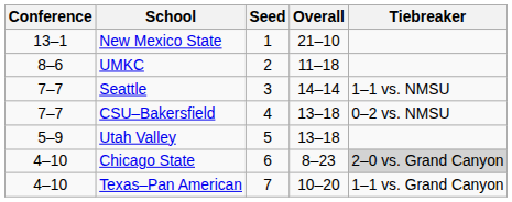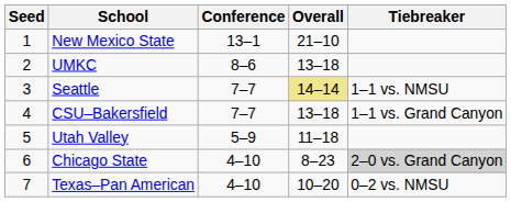 <table class="wikitable" style="white-space:nowrap; font-size:90%;text-align:center">
 <tr>
+<th>Seed</th>
+<th>School</th>
 <th>Conference</th>
-<th>School</th>
-<th>Seed</th>
 <th>Overall</th>
 <th>Tiebreaker</th>
 </tr>
 <tr>
+<td>1</td>
+<td align=left><a href='#'>New Mexico State</a></td>
 <td>13–1</td>
-<td align=left><a href='#'>New Mexico State</a></td>
-<td>1</td>
 <td>21–10</td>
 <td></td>
 </tr>
 <tr>
+<td>2</td>
+<td align=left><a href='#'>UMKC</a></td>
 <td>8–6</td>
-<td align=left><a href='#'>UMKC</a></td>
-<td>2</td>
+<td>13–18</td>
+<td></td>
+</tr>
+<tr>
+<td>3</td>
+<td align=left><a href='#'>Seattle</a></td>
+<td>7–7</td>
+<td style="background: khaki;">14–14</td>
+<td align=left>1–1 vs. NMSU</td>
+</tr>
+<tr>
+<td>4</td>
+<td align=left><a href='#'>CSU–Bakersfield</a></td>
+<td>7–7</td>
+<td>13–18</td>
+<td align=left>1–1 vs. Grand Canyon</td>
+</tr>
+<tr>
+<td>5</td>
+<td align=left><a href='#'>Utah Valley</a></td>
+<td>5–9</td>
 <td>11–18</td>
 <td></td>
 </tr>
 <tr>
-<td>7–7</td>
-<td align=left><a href='#'>Seattle</a></td>
-<td>3</td>
-<td>14–14</td>
-<td align=left>1–1 vs. NMSU</td>
-</tr>
-<tr>
-<td>7–7</td>
-<td align=left><a href='#'>CSU–Bakersfield</a></td>
-<td>4</td>
-<td>13–18</td>
-<td align=left>0–2 vs. NMSU</td>
-</tr>
-<tr>
-<td>5–9</td>
-<td align=left><a href='#'>Utah Valley</a></td>
-<td>5</td>
-<td>13–18</td>
-<td></td>
-</tr>
-<tr>
+<td>6</td>
+<td align=left><a href='#'>Chicago State</a></td>
 <td>4–10</td>
-<td align=left><a href='#'>Chicago State</a></td>
-<td>6</td>
 <td>8–23</td>
 <td align=left style="background: lightgrey;">2–0 vs. Grand Canyon</td>
 </tr>
 <tr>
+<td>7</td>
+<td align=left><a href='#'>Texas–Pan American</a></td>
 <td>4–10</td>
-<td align=left><a href='#'>Texas–Pan American</a></td>
-<td>7</td>
 <td>10–20</td>
-<td align=left>1–1 vs. Grand Canyon</td>
+<td align=left>0–2 vs. NMSU</td>
 </tr>
 </table>
